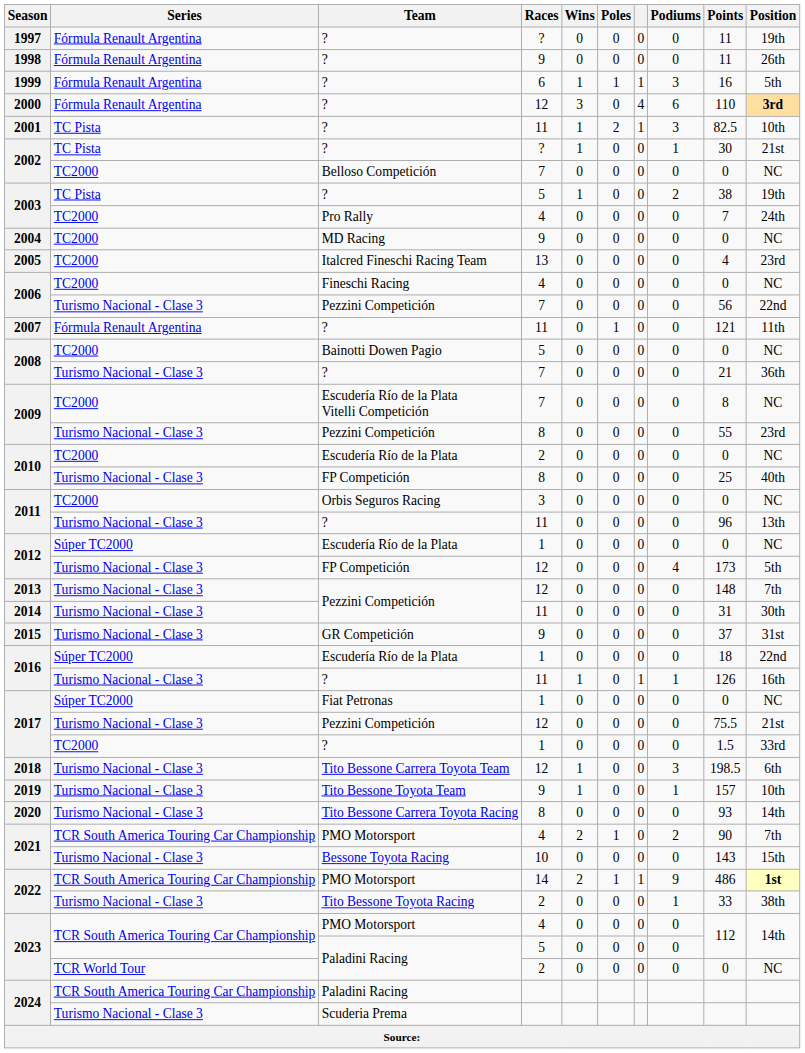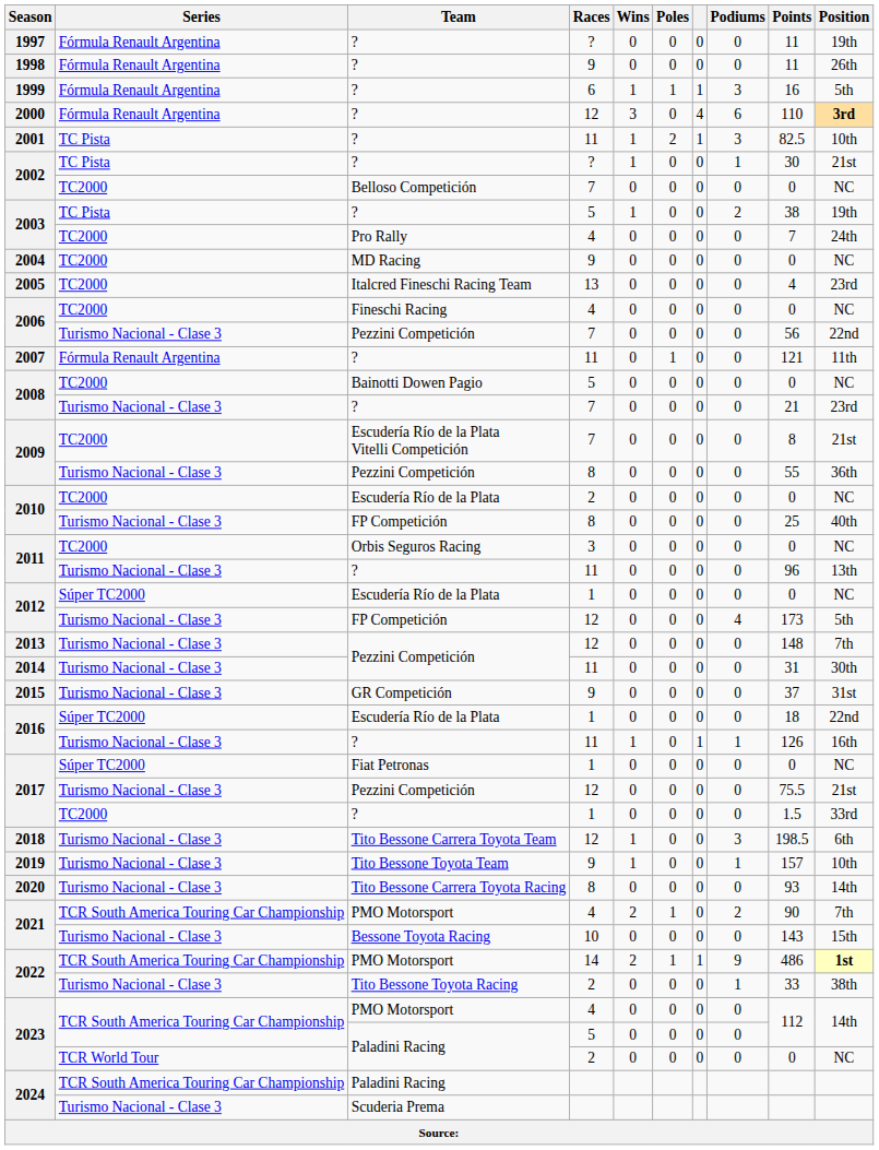 <table class="wikitable" style="font-size: 90%; text-align:center">
 <tr>
 <th>Season</th>
 <th>Series</th>
 <th>Team</th>
 <th>Races</th>
 <th>Wins</th>
 <th>Poles</th>
 <th></th>
 <th>Podiums</th>
 <th>Points</th>
 <th>Position</th>
 </tr>
 <tr>
 <th>1997</th>
 <td align="left"><a href='#'>Fórmula Renault Argentina</a></td>
 <td align="left">?</td>
 <td>?</td>
 <td>0</td>
 <td>0</td>
 <td>0</td>
 <td>0</td>
 <td>11</td>
 <td>19th</td>
 </tr>
 <tr>
 <th>1998</th>
 <td align="left"><a href='#'>Fórmula Renault Argentina</a></td>
 <td align="left">?</td>
 <td>9</td>
 <td>0</td>
 <td>0</td>
 <td>0</td>
 <td>0</td>
 <td>11</td>
 <td>26th</td>
 </tr>
 <tr>
 <th>1999</th>
 <td align="left"><a href='#'>Fórmula Renault Argentina</a></td>
 <td align="left">?</td>
 <td>6</td>
 <td>1</td>
 <td>1</td>
 <td>1</td>
 <td>3</td>
 <td>16</td>
 <td>5th</td>
 </tr>
 <tr>
 <th>2000</th>
 <td align="left"><a href='#'>Fórmula Renault Argentina</a></td>
 <td align="left">?</td>
 <td>12</td>
 <td>3</td>
 <td>0</td>
 <td>4</td>
 <td>6</td>
 <td>110</td>
 <td style="background:#FFDF9F"><strong>3rd</strong></td>
 </tr>
 <tr>
 <th>2001</th>
 <td align="left"><a href='#'>TC Pista</a></td>
 <td align="left">?</td>
 <td>11</td>
 <td>1</td>
 <td>2</td>
 <td>1</td>
 <td>3</td>
 <td>82.5</td>
 <td>10th</td>
 </tr>
 <tr>
 <th rowspan="2">2002</th>
 <td align="left"><a href='#'>TC Pista</a></td>
 <td align="left">?</td>
 <td>?</td>
 <td>1</td>
 <td>0</td>
 <td>0</td>
 <td>1</td>
 <td>30</td>
 <td>21st</td>
 </tr>
 <tr>
 <td align="left"><a href='#'>TC2000</a></td>
 <td align="left">Belloso Competición</td>
 <td>7</td>
 <td>0</td>
 <td>0</td>
 <td>0</td>
 <td>0</td>
 <td>0</td>
 <td>NC</td>
 </tr>
 <tr>
 <th rowspan="2">2003</th>
 <td align="left"><a href='#'>TC Pista</a></td>
 <td align="left">?</td>
 <td>5</td>
 <td>1</td>
 <td>0</td>
 <td>0</td>
 <td>2</td>
 <td>38</td>
 <td>19th</td>
 </tr>
 <tr>
 <td align="left"><a href='#'>TC2000</a></td>
 <td align="left">Pro Rally</td>
 <td>4</td>
 <td>0</td>
 <td>0</td>
 <td>0</td>
 <td>0</td>
 <td>7</td>
 <td>24th</td>
 </tr>
 <tr>
 <th>2004</th>
 <td align="left"><a href='#'>TC2000</a></td>
 <td align="left">MD Racing</td>
 <td>9</td>
 <td>0</td>
 <td>0</td>
 <td>0</td>
 <td>0</td>
 <td>0</td>
 <td>NC</td>
 </tr>
 <tr>
 <th>2005</th>
 <td align="left"><a href='#'>TC2000</a></td>
 <td align="left">Italcred Fineschi Racing Team</td>
 <td>13</td>
 <td>0</td>
 <td>0</td>
 <td>0</td>
 <td>0</td>
 <td>4</td>
 <td>23rd</td>
 </tr>
 <tr>
 <th rowspan="2">2006</th>
 <td align="left"><a href='#'>TC2000</a></td>
 <td align="left">Fineschi Racing</td>
 <td>4</td>
 <td>0</td>
 <td>0</td>
 <td>0</td>
 <td>0</td>
 <td>0</td>
 <td>NC</td>
 </tr>
 <tr>
 <td align="left"><a href='#'>Turismo Nacional - Clase 3</a></td>
 <td align="left">Pezzini Competición</td>
 <td>7</td>
 <td>0</td>
 <td>0</td>
 <td>0</td>
 <td>0</td>
 <td>56</td>
 <td>22nd</td>
 </tr>
 <tr>
 <th>2007</th>
 <td align="left"><a href='#'>Fórmula Renault Argentina</a></td>
 <td align="left">?</td>
 <td>11</td>
 <td>0</td>
 <td>1</td>
 <td>0</td>
 <td>0</td>
 <td>121</td>
 <td>11th</td>
 </tr>
 <tr>
 <th rowspan="2">2008</th>
 <td align="left"><a href='#'>TC2000</a></td>
 <td align="left">Bainotti Dowen Pagio</td>
 <td>5</td>
 <td>0</td>
 <td>0</td>
 <td>0</td>
 <td>0</td>
 <td>0</td>
 <td>NC</td>
 </tr>
 <tr>
 <td align="left"><a href='#'>Turismo Nacional - Clase 3</a></td>
 <td align="left">?</td>
 <td>7</td>
 <td>0</td>
 <td>0</td>
 <td>0</td>
 <td>0</td>
 <td>21</td>
-<td>36th</td>
+<td>23rd</td>
 </tr>
 <tr>
 <th rowspan="2">2009</th>
 <td align="left"><a href='#'>TC2000</a></td>
 <td align="left">Escudería Río de la Plata<br>Vitelli Competición</td>
 <td>7</td>
 <td>0</td>
 <td>0</td>
 <td>0</td>
 <td>0</td>
 <td>8</td>
-<td>NC</td>
+<td>21st</td>
 </tr>
 <tr>
 <td align="left"><a href='#'>Turismo Nacional - Clase 3</a></td>
 <td align="left">Pezzini Competición</td>
 <td>8</td>
 <td>0</td>
 <td>0</td>
 <td>0</td>
 <td>0</td>
 <td>55</td>
-<td>23rd</td>
+<td>36th</td>
 </tr>
 <tr>
 <th rowspan="2">2010</th>
 <td align="left"><a href='#'>TC2000</a></td>
 <td align="left">Escudería Río de la Plata</td>
 <td>2</td>
 <td>0</td>
 <td>0</td>
 <td>0</td>
 <td>0</td>
 <td>0</td>
 <td>NC</td>
 </tr>
 <tr>
 <td align="left"><a href='#'>Turismo Nacional - Clase 3</a></td>
 <td align="left">FP Competición</td>
 <td>8</td>
 <td>0</td>
 <td>0</td>
 <td>0</td>
 <td>0</td>
 <td>25</td>
 <td>40th</td>
 </tr>
 <tr>
 <th rowspan="2">2011</th>
 <td align="left"><a href='#'>TC2000</a></td>
 <td align="left">Orbis Seguros Racing</td>
 <td>3</td>
 <td>0</td>
 <td>0</td>
 <td>0</td>
 <td>0</td>
 <td>0</td>
 <td>NC</td>
 </tr>
 <tr>
 <td align="left"><a href='#'>Turismo Nacional - Clase 3</a></td>
 <td align="left">?</td>
 <td>11</td>
 <td>0</td>
 <td>0</td>
 <td>0</td>
 <td>0</td>
 <td>96</td>
 <td>13th</td>
 </tr>
 <tr>
 <th rowspan="2">2012</th>
 <td align="left"><a href='#'>Súper TC2000</a></td>
 <td align="left">Escudería Río de la Plata</td>
 <td>1</td>
 <td>0</td>
 <td>0</td>
 <td>0</td>
 <td>0</td>
 <td>0</td>
 <td>NC</td>
 </tr>
 <tr>
 <td align="left"><a href='#'>Turismo Nacional - Clase 3</a></td>
 <td align="left">FP Competición</td>
 <td>12</td>
 <td>0</td>
 <td>0</td>
 <td>0</td>
 <td>4</td>
 <td>173</td>
 <td>5th</td>
 </tr>
 <tr>
 <th>2013</th>
 <td align="left"><a href='#'>Turismo Nacional - Clase 3</a></td>
 <td rowspan="2" align="left">Pezzini Competición</td>
 <td>12</td>
 <td>0</td>
 <td>0</td>
 <td>0</td>
 <td>0</td>
 <td>148</td>
 <td>7th</td>
 </tr>
 <tr>
 <th>2014</th>
 <td align="left"><a href='#'>Turismo Nacional - Clase 3</a></td>
 <td>11</td>
 <td>0</td>
 <td>0</td>
 <td>0</td>
 <td>0</td>
 <td>31</td>
 <td>30th</td>
 </tr>
 <tr>
 <th>2015</th>
 <td align="left"><a href='#'>Turismo Nacional - Clase 3</a></td>
 <td align="left">GR Competición</td>
 <td>9</td>
 <td>0</td>
 <td>0</td>
 <td>0</td>
 <td>0</td>
 <td>37</td>
 <td>31st</td>
 </tr>
 <tr>
 <th rowspan="2">2016</th>
 <td align="left"><a href='#'>Súper TC2000</a></td>
 <td align="left">Escudería Río de la Plata</td>
 <td>1</td>
 <td>0</td>
 <td>0</td>
 <td>0</td>
 <td>0</td>
 <td>18</td>
 <td>22nd</td>
 </tr>
 <tr>
 <td align="left"><a href='#'>Turismo Nacional - Clase 3</a></td>
 <td align="left">?</td>
 <td>11</td>
 <td>1</td>
 <td>0</td>
 <td>1</td>
 <td>1</td>
 <td>126</td>
 <td>16th</td>
 </tr>
 <tr>
 <th rowspan="3">2017</th>
 <td align="left"><a href='#'>Súper TC2000</a></td>
 <td align="left">Fiat Petronas</td>
 <td>1</td>
 <td>0</td>
 <td>0</td>
 <td>0</td>
 <td>0</td>
 <td>0</td>
 <td>NC</td>
 </tr>
 <tr>
 <td align="left"><a href='#'>Turismo Nacional - Clase 3</a></td>
 <td align="left">Pezzini Competición</td>
 <td>12</td>
 <td>0</td>
 <td>0</td>
 <td>0</td>
 <td>0</td>
 <td>75.5</td>
 <td>21st</td>
 </tr>
 <tr>
 <td align="left"><a href='#'>TC2000</a></td>
 <td align="left">?</td>
 <td>1</td>
 <td>0</td>
 <td>0</td>
 <td>0</td>
 <td>0</td>
 <td>1.5</td>
 <td>33rd</td>
 </tr>
 <tr>
 <th>2018</th>
 <td align="left"><a href='#'>Turismo Nacional - Clase 3</a></td>
 <td align="left"><a href='#'>Tito Bessone Carrera Toyota Team</a></td>
 <td>12</td>
 <td>1</td>
 <td>0</td>
 <td>0</td>
 <td>3</td>
 <td>198.5</td>
 <td>6th</td>
 </tr>
 <tr>
 <th>2019</th>
 <td align="left"><a href='#'>Turismo Nacional - Clase 3</a></td>
 <td align="left"><a href='#'>Tito Bessone Toyota Team</a></td>
 <td>9</td>
 <td>1</td>
 <td>0</td>
 <td>0</td>
 <td>1</td>
 <td>157</td>
 <td>10th</td>
 </tr>
 <tr>
 <th>2020</th>
 <td align="left"><a href='#'>Turismo Nacional - Clase 3</a></td>
 <td align="left"><a href='#'>Tito Bessone Carrera Toyota Racing</a></td>
 <td>8</td>
 <td>0</td>
 <td>0</td>
 <td>0</td>
 <td>0</td>
 <td>93</td>
 <td>14th</td>
 </tr>
 <tr>
 <th rowspan="2">2021</th>
 <td align="left"><a href='#'>TCR South America Touring Car Championship</a></td>
 <td align="left">PMO Motorsport</td>
 <td>4</td>
 <td>2</td>
 <td>1</td>
 <td>0</td>
 <td>2</td>
 <td>90</td>
 <td>7th</td>
 </tr>
 <tr>
 <td align="left"><a href='#'>Turismo Nacional - Clase 3</a></td>
 <td align="left"><a href='#'>Bessone Toyota Racing</a></td>
 <td>10</td>
 <td>0</td>
 <td>0</td>
 <td>0</td>
 <td>0</td>
 <td>143</td>
 <td>15th</td>
 </tr>
 <tr>
 <th rowspan="2">2022</th>
 <td align="left"><a href='#'>TCR South America Touring Car Championship</a></td>
 <td align="left">PMO Motorsport</td>
 <td>14</td>
 <td>2</td>
 <td>1</td>
 <td>1</td>
 <td>9</td>
 <td>486</td>
 <td style="background:#FFFFBF;"><strong>1st</strong></td>
 </tr>
 <tr>
 <td align="left"><a href='#'>Turismo Nacional - Clase 3</a></td>
 <td align="left"><a href='#'>Tito Bessone Toyota Racing</a></td>
 <td>2</td>
 <td>0</td>
 <td>0</td>
 <td>0</td>
 <td>1</td>
 <td>33</td>
 <td>38th</td>
 </tr>
 <tr>
 <th rowspan="3">2023</th>
 <td rowspan="2" align="left"><a href='#'>TCR South America Touring Car Championship</a></td>
 <td align="left">PMO Motorsport</td>
 <td>4</td>
 <td>0</td>
 <td>0</td>
 <td>0</td>
 <td>0</td>
 <td rowspan="2">112</td>
 <td rowspan="2">14th</td>
 </tr>
 <tr>
 <td rowspan="2" align="left">Paladini Racing</td>
 <td>5</td>
 <td>0</td>
 <td>0</td>
 <td>0</td>
 <td>0</td>
 </tr>
 <tr>
 <td align=left><a href='#'>TCR World Tour</a></td>
 <td>2</td>
 <td>0</td>
 <td>0</td>
 <td>0</td>
 <td>0</td>
 <td>0</td>
 <td>NC</td>
 </tr>
 <tr>
 <th rowspan="2">2024</th>
 <td align=left><a href='#'>TCR South America Touring Car Championship</a></td>
 <td align=left>Paladini Racing</td>
 <td></td>
 <td></td>
 <td></td>
 <td></td>
 <td></td>
 <td></td>
 <td></td>
 </tr>
 <tr>
 <td align=left><a href='#'>Turismo Nacional - Clase 3</a></td>
 <td align=left>Scuderia Prema</td>
 <td></td>
 <td></td>
 <td></td>
 <td></td>
 <td></td>
 <td></td>
 <td></td>
 </tr>
 <tr>
 <th colspan="10"><small>Source:</small></th>
 </tr>
 </table>
